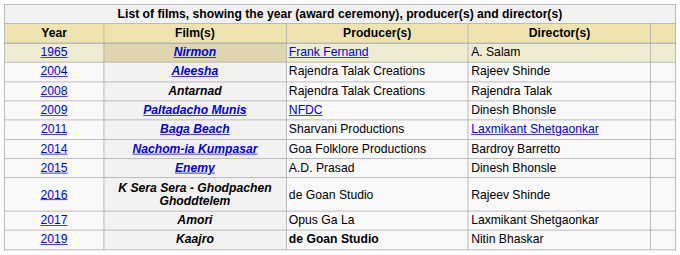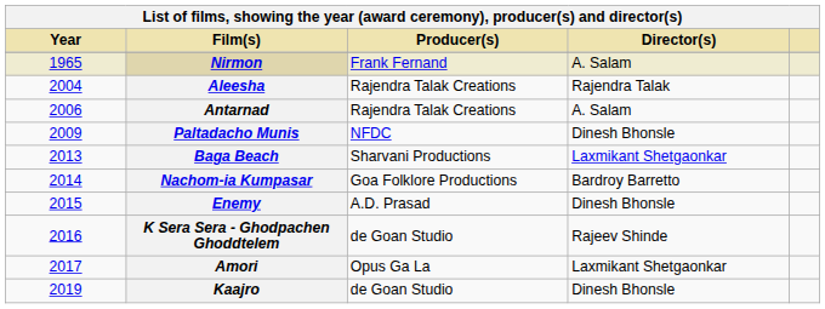 <table class="wikitable sortable plainrowheaders" style="width:100%">
 <tr>
 <th colspan="5">List of films, showing the year (award ceremony), producer(s) and director(s)</th>
 </tr>
 <tr>
 <th scope="col" style="background-color:#EFE4B0;width:12%;">Year</th>
 <th scope="col" style="background-color:#EFE4B0;width:22%;">Film(s)</th>
 <th scope="col" style="background-color:#EFE4B0;width:22%;">Producer(s)</th>
 <th scope="col" style="background-color:#EFE4B0;width:22%;">Director(s)</th>
 <th scope="col" style="background-color:#EFE4B0;width:3%;" class="unsortable"></th>
 </tr>
 <tr>
 </tr>
 <tr style="background-color:#EFECD1">
 <td style="text-align:center;"><a href='#'>1965<br></a></td>
 <th scope="row" style="background-color:#DFD6AD"><em><a href='#'>Nirmon</a></em></th>
 <td><a href='#'>Frank Fernand</a></td>
 <td>A. Salam</td>
 <td align="center"></td>
 </tr>
 <tr>
 <td style="text-align:center;"><a href='#'>2004<br></a></td>
 <th scope="row"><em><a href='#'>Aleesha</a></em></th>
 <td>Rajendra Talak Creations</td>
-<td>Rajeev Shinde</td>
+<td>Rajendra Talak</td>
 <td align="center"></td>
 </tr>
 <tr>
-<td style="text-align:center;"><a href='#'>2008<br></a></td>
+<td style="text-align:center;"><a href='#'>2006<br></a></td>
 <th scope="row"><em>Antarnad</em></th>
 <td>Rajendra Talak Creations</td>
-<td>Rajendra Talak</td>
+<td>A. Salam</td>
 <td align="center"></td>
 </tr>
 <tr>
 <td style="text-align:center;"><a href='#'>2009<br></a></td>
 <th scope="row"><em><a href='#'>Paltadacho Munis</a></em></th>
 <td><a href='#'>NFDC</a></td>
 <td>Dinesh Bhonsle</td>
 <td align="center"></td>
 </tr>
 <tr>
-<td style="text-align:center;"><a href='#'>2011<br></a></td>
+<td style="text-align:center;"><a href='#'>2013<br></a></td>
 <th scope="row"><em><a href='#'>Baga Beach</a></em></th>
 <td>Sharvani Productions</td>
 <td><a href='#'>Laxmikant Shetgaonkar</a></td>
 <td align="center"></td>
 </tr>
 <tr>
 <td style="text-align:center;"><a href='#'>2014<br></a></td>
 <th scope="row"><em><a href='#'>Nachom-ia Kumpasar</a></em></th>
 <td>Goa Folklore Productions</td>
 <td>Bardroy Barretto</td>
 <td align="center"></td>
 </tr>
 <tr>
 <td style="text-align:center;"><a href='#'>2015<br></a></td>
 <th scope="row"><em><a href='#'>Enemy</a></em></th>
 <td>A.D. Prasad</td>
 <td>Dinesh Bhonsle</td>
 <td align="center"></td>
 </tr>
 <tr>
 <td style="text-align:center;"><a href='#'>2016<br></a></td>
 <th scope="row"><em>K Sera Sera - Ghodpachen Ghoddtelem</em></th>
 <td>de Goan Studio</td>
 <td>Rajeev Shinde</td>
 <td align="center"></td>
 </tr>
 <tr>
 <td style="text-align:center;"><a href='#'>2017<br></a></td>
 <th scope="row"><em>Amori</em></th>
 <td>Opus Ga La</td>
 <td>Laxmikant Shetgaonkar</td>
 <td align="center"></td>
 </tr>
 <tr>
 <td style="text-align:center;"><a href='#'>2019<br></a></td>
 <th scope="row"><em>Kaajro</em></th>
-<td><strong>de Goan Studio</strong></td>
-<td>Nitin Bhaskar</td>
+<td>de Goan Studio</td>
+<td>Dinesh Bhonsle</td>
 <td align="center"></td>
 </tr>
 </table>
